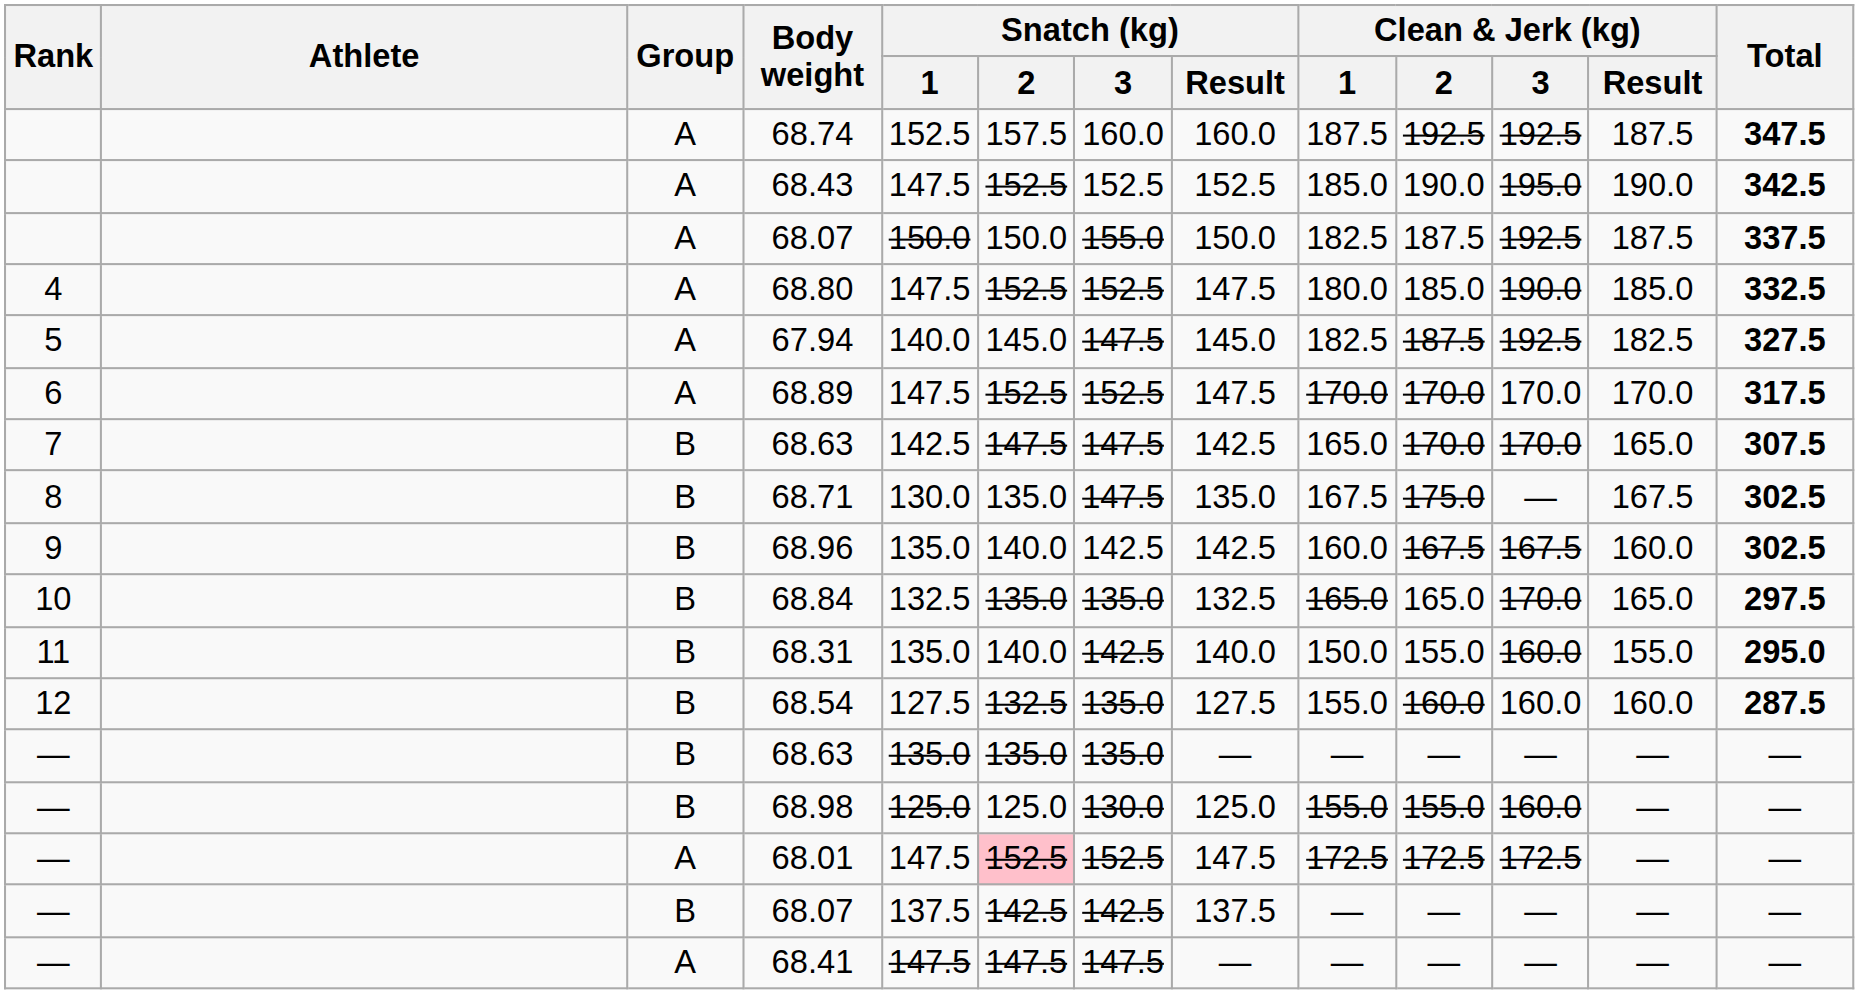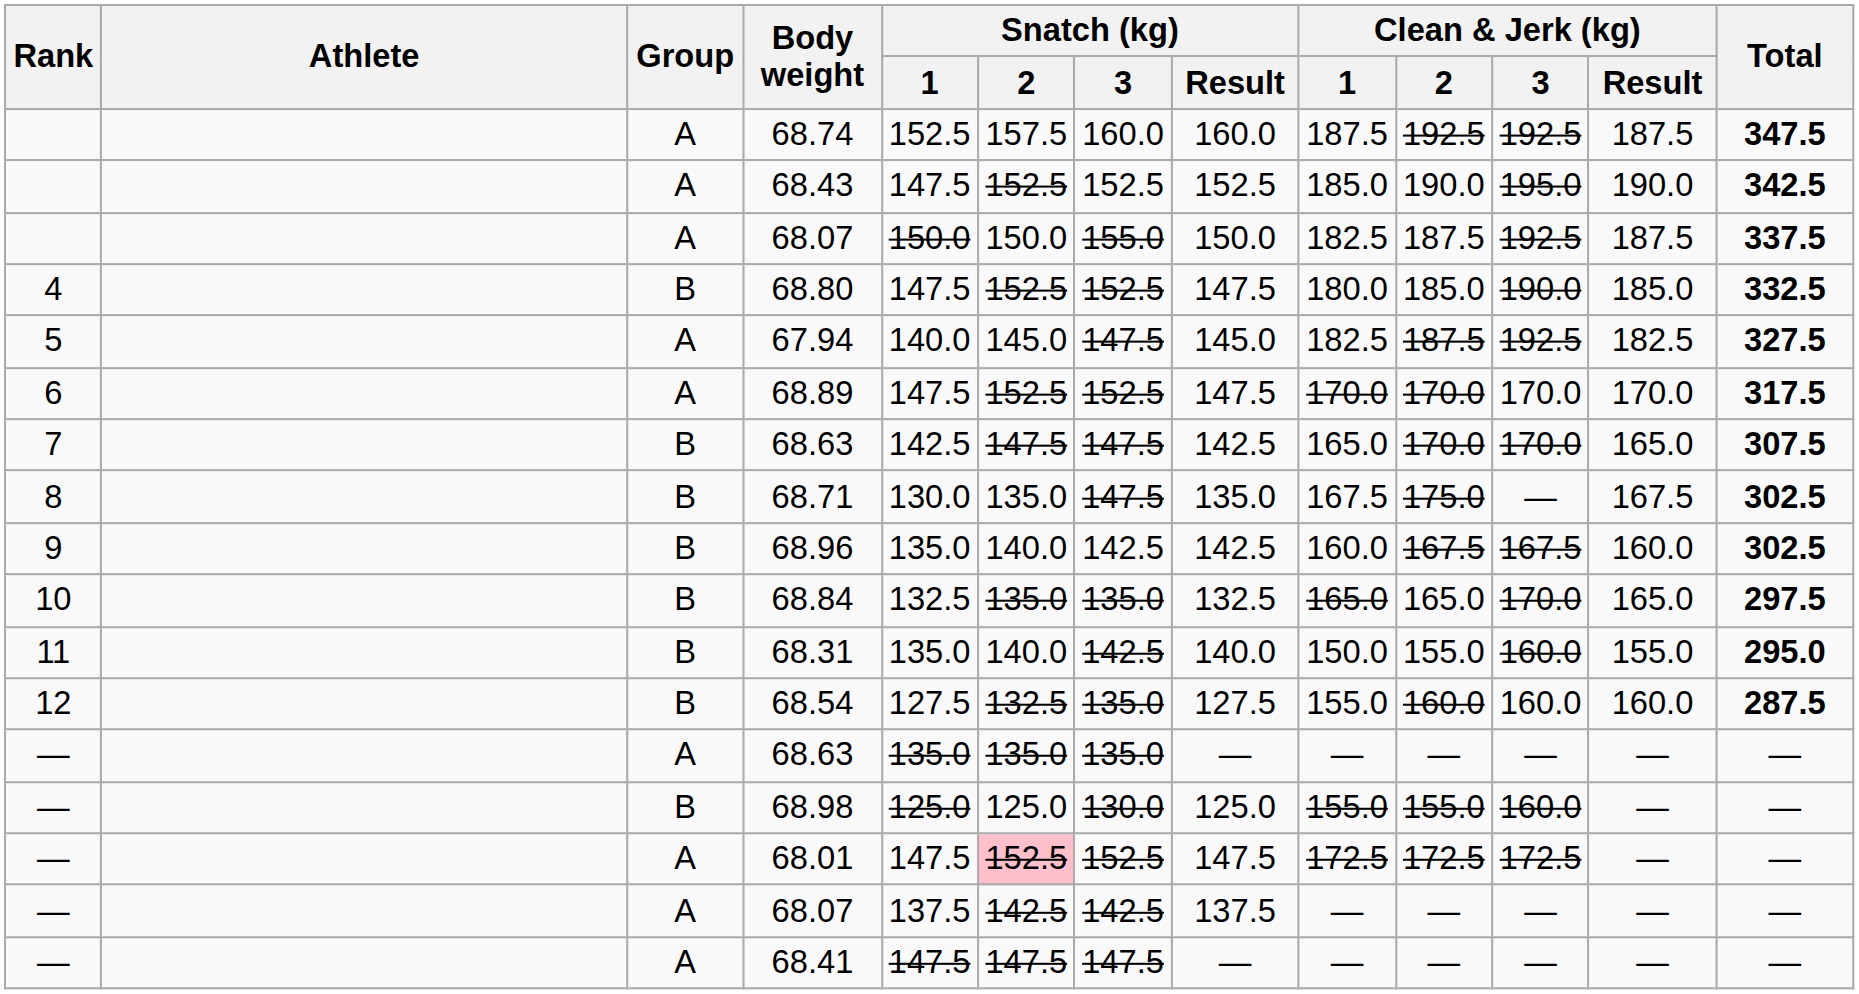 <table class = "wikitable" style="text-align:center;">
 <tr>
 <th rowspan=2 width=40>Rank</th>
 <th rowspan=2 width=250>Athlete</th>
 <th rowspan=2 width=50>Group</th>
 <th rowspan=2 width=60>Body weight</th>
 <th colspan=4>Snatch (kg)</th>
 <th colspan=4>Clean & Jerk (kg)</th>
 <th rowspan=2 width=60>Total</th>
 </tr>
 <tr>
 <th width=40>1</th>
 <th width=40>2</th>
 <th width=40>3</th>
 <th width=55>Result</th>
 <th width=40>1</th>
 <th width=40>2</th>
 <th width=40>3</th>
 <th width=55>Result</th>
 </tr>
 <tr>
 <td></td>
 <td align=left></td>
 <td>A</td>
 <td>68.74</td>
 <td>152.5</td>
 <td>157.5</td>
 <td>160.0</td>
 <td>160.0</td>
 <td>187.5</td>
 <td><s>192.5</s></td>
 <td><s>192.5</s></td>
 <td>187.5</td>
 <td><strong>347.5</strong></td>
 </tr>
 <tr>
 <td></td>
 <td align=left></td>
 <td>A</td>
 <td>68.43</td>
 <td>147.5</td>
 <td><s>152.5</s></td>
 <td>152.5</td>
 <td>152.5</td>
 <td>185.0</td>
 <td>190.0</td>
 <td><s>195.0</s></td>
 <td>190.0</td>
 <td><strong>342.5</strong></td>
 </tr>
 <tr>
 <td></td>
 <td align=left></td>
 <td>A</td>
 <td>68.07</td>
 <td><s>150.0</s></td>
 <td>150.0</td>
 <td><s>155.0</s></td>
 <td>150.0</td>
 <td>182.5</td>
 <td>187.5</td>
 <td><s>192.5</s></td>
 <td>187.5</td>
 <td><strong>337.5</strong></td>
 </tr>
 <tr>
 <td>4</td>
 <td align=left></td>
-<td>A</td>
+<td>B</td>
 <td>68.80</td>
 <td>147.5</td>
 <td><s>152.5</s></td>
 <td><s>152.5</s></td>
 <td>147.5</td>
 <td>180.0</td>
 <td>185.0</td>
 <td><s>190.0</s></td>
 <td>185.0</td>
 <td><strong>332.5</strong></td>
 </tr>
 <tr>
 <td>5</td>
 <td align=left></td>
 <td>A</td>
 <td>67.94</td>
 <td>140.0</td>
 <td>145.0</td>
 <td><s>147.5</s></td>
 <td>145.0</td>
 <td>182.5</td>
 <td><s>187.5</s></td>
 <td><s>192.5</s></td>
 <td>182.5</td>
 <td><strong>327.5</strong></td>
 </tr>
 <tr>
 <td>6</td>
 <td align=left></td>
 <td>A</td>
 <td>68.89</td>
 <td>147.5</td>
 <td><s>152.5</s></td>
 <td><s>152.5</s></td>
 <td>147.5</td>
 <td><s>170.0</s></td>
 <td><s>170.0</s></td>
 <td>170.0</td>
 <td>170.0</td>
 <td><strong>317.5</strong></td>
 </tr>
 <tr>
 <td>7</td>
 <td align=left></td>
 <td>B</td>
 <td>68.63</td>
 <td>142.5</td>
 <td><s>147.5</s></td>
 <td><s>147.5</s></td>
 <td>142.5</td>
 <td>165.0</td>
 <td><s>170.0</s></td>
 <td><s>170.0</s></td>
 <td>165.0</td>
 <td><strong>307.5</strong></td>
 </tr>
 <tr>
 <td>8</td>
 <td align=left></td>
 <td>B</td>
 <td>68.71</td>
 <td>130.0</td>
 <td>135.0</td>
 <td><s>147.5</s></td>
 <td>135.0</td>
 <td>167.5</td>
 <td><s>175.0</s></td>
 <td>—</td>
 <td>167.5</td>
 <td><strong>302.5</strong></td>
 </tr>
 <tr>
 <td>9</td>
 <td align=left></td>
 <td>B</td>
 <td>68.96</td>
 <td>135.0</td>
 <td>140.0</td>
 <td>142.5</td>
 <td>142.5</td>
 <td>160.0</td>
 <td><s>167.5</s></td>
 <td><s>167.5</s></td>
 <td>160.0</td>
 <td><strong>302.5</strong></td>
 </tr>
 <tr>
 <td>10</td>
 <td align=left></td>
 <td>B</td>
 <td>68.84</td>
 <td>132.5</td>
 <td><s>135.0</s></td>
 <td><s>135.0</s></td>
 <td>132.5</td>
 <td><s>165.0</s></td>
 <td>165.0</td>
 <td><s>170.0</s></td>
 <td>165.0</td>
 <td><strong>297.5</strong></td>
 </tr>
 <tr>
 <td>11</td>
 <td align=left></td>
 <td>B</td>
 <td>68.31</td>
 <td>135.0</td>
 <td>140.0</td>
 <td><s>142.5</s></td>
 <td>140.0</td>
 <td>150.0</td>
 <td>155.0</td>
 <td><s>160.0</s></td>
 <td>155.0</td>
 <td><strong>295.0</strong></td>
 </tr>
 <tr>
 <td>12</td>
 <td align=left></td>
 <td>B</td>
 <td>68.54</td>
 <td>127.5</td>
 <td><s>132.5</s></td>
 <td><s>135.0</s></td>
 <td>127.5</td>
 <td>155.0</td>
 <td><s>160.0</s></td>
 <td>160.0</td>
 <td>160.0</td>
 <td><strong>287.5</strong></td>
 </tr>
 <tr>
 <td>—</td>
 <td align=left></td>
-<td>B</td>
+<td>A</td>
 <td>68.63</td>
 <td><s>135.0</s></td>
 <td><s>135.0</s></td>
 <td><s>135.0</s></td>
 <td>—</td>
 <td>—</td>
 <td>—</td>
 <td>—</td>
 <td>—</td>
 <td>—</td>
 </tr>
 <tr>
 <td>—</td>
 <td align=left></td>
 <td>B</td>
 <td>68.98</td>
 <td><s>125.0</s></td>
 <td>125.0</td>
 <td><s>130.0</s></td>
 <td>125.0</td>
 <td><s>155.0</s></td>
 <td><s>155.0</s></td>
 <td><s>160.0</s></td>
 <td>—</td>
 <td>—</td>
 </tr>
 <tr>
 <td>—</td>
 <td align=left></td>
 <td>A</td>
 <td>68.01</td>
 <td>147.5</td>
 <td style="background: pink;"><s>152.5</s></td>
 <td><s>152.5</s></td>
 <td>147.5</td>
 <td><s>172.5</s></td>
 <td><s>172.5</s></td>
 <td><s>172.5</s></td>
 <td>—</td>
 <td>—</td>
 </tr>
 <tr>
 <td>—</td>
 <td align=left></td>
-<td>B</td>
+<td>A</td>
 <td>68.07</td>
 <td>137.5</td>
 <td><s>142.5</s></td>
 <td><s>142.5</s></td>
 <td>137.5</td>
 <td>—</td>
 <td>—</td>
 <td>—</td>
 <td>—</td>
 <td>—</td>
 </tr>
 <tr>
 <td>—</td>
 <td align=left></td>
 <td>A</td>
 <td>68.41</td>
 <td><s>147.5</s></td>
 <td><s>147.5</s></td>
 <td><s>147.5</s></td>
 <td>—</td>
 <td>—</td>
 <td>—</td>
 <td>—</td>
 <td>—</td>
 <td>—</td>
 </tr>
 </table>
